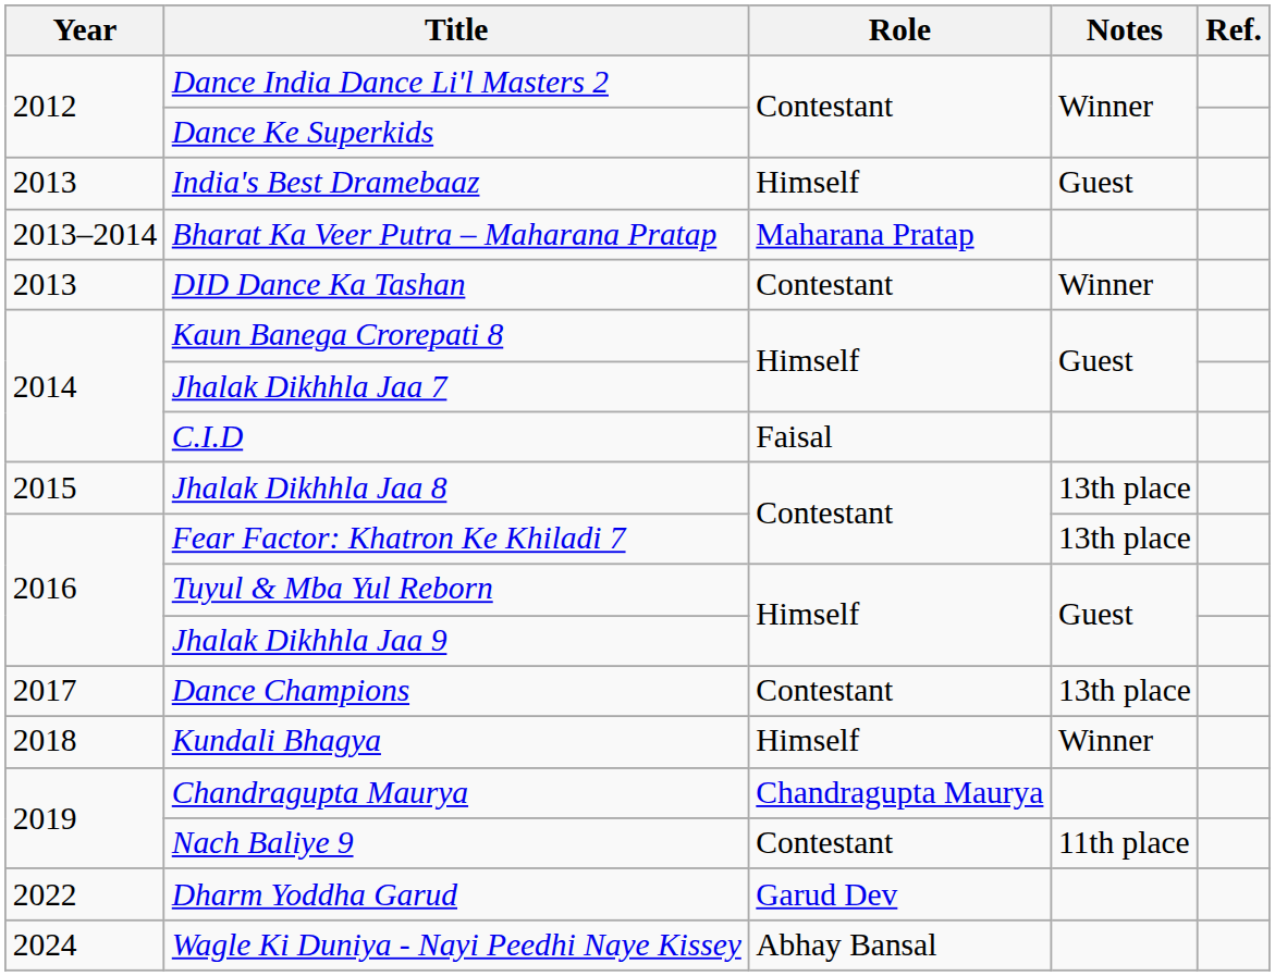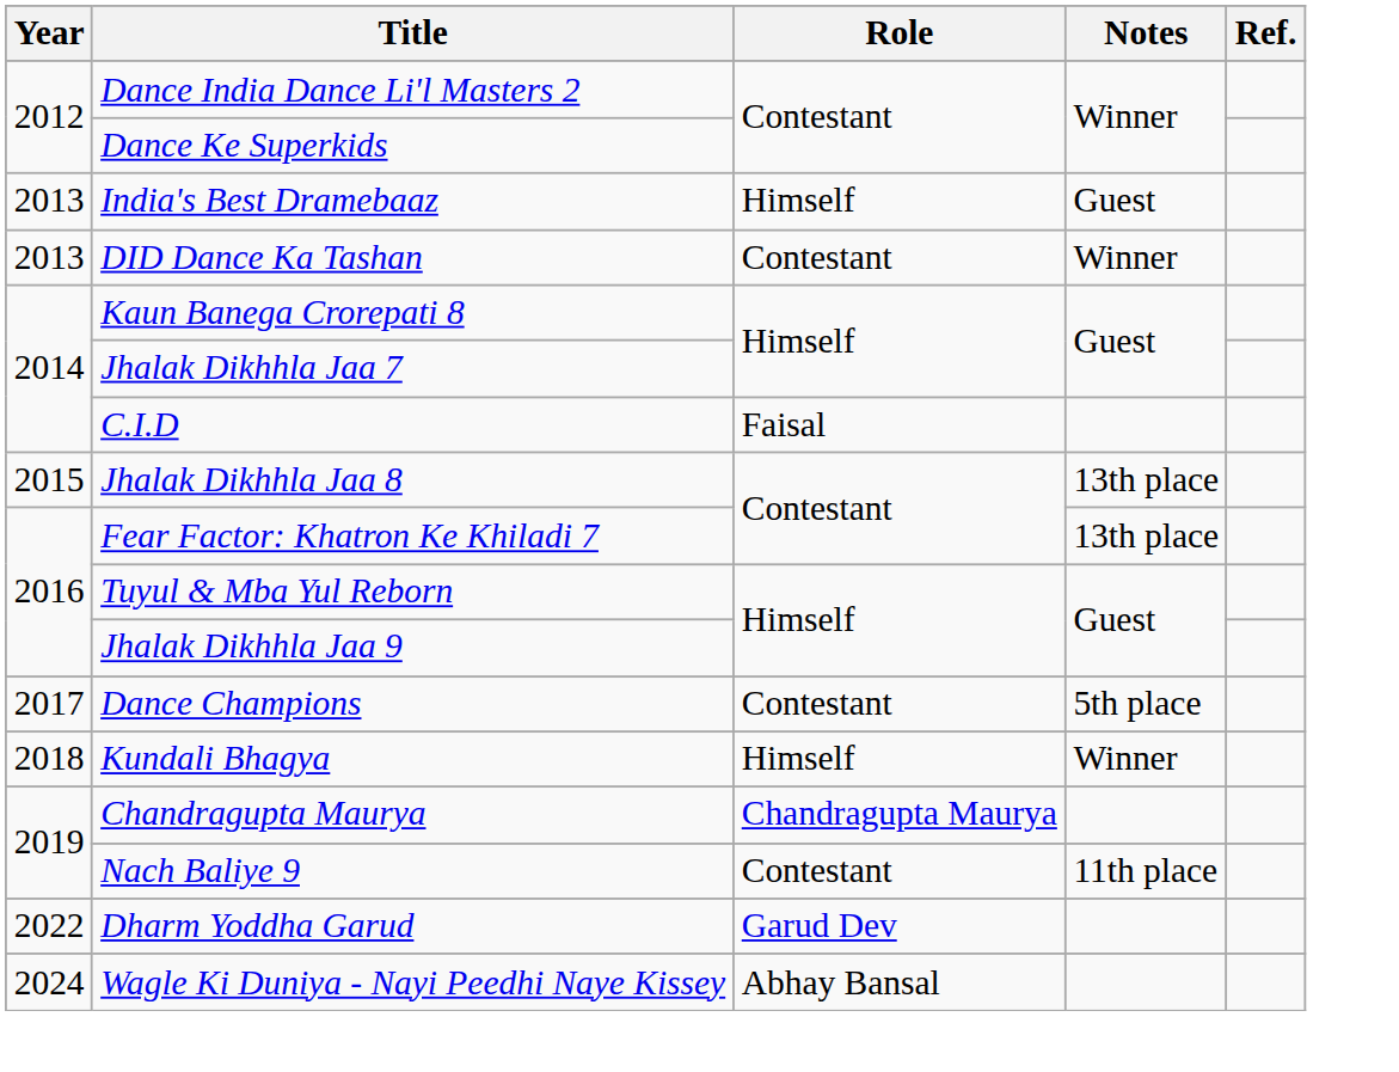 <table class="wikitable">
 <tr>
 <th>Year</th>
 <th>Title</th>
 <th>Role</th>
 <th>Notes</th>
 <th>Ref.</th>
 </tr>
 <tr>
 <td rowspan="2">2012</td>
 <td><em><a href='#'>Dance India Dance Li'l Masters 2</a></em></td>
 <td rowspan="2">Contestant</td>
 <td rowspan="2">Winner</td>
 <td></td>
 </tr>
 <tr>
 <td><em><a href='#'>Dance Ke Superkids</a></em></td>
 <td></td>
 </tr>
 <tr>
 <td>2013</td>
 <td><em><a href='#'>India's Best Dramebaaz</a></em></td>
 <td>Himself</td>
 <td>Guest</td>
-<td></td>
-</tr>
-<tr>
-<td>2013–2014</td>
-<td><em><a href='#'>Bharat Ka Veer Putra – Maharana Pratap</a></em></td>
-<td><a href='#'>Maharana Pratap</a></td>
-<td></td>
 <td></td>
 </tr>
 <tr>
 <td>2013</td>
 <td><em><a href='#'>DID Dance Ka Tashan</a></em></td>
 <td>Contestant</td>
 <td>Winner</td>
 <td></td>
 </tr>
 <tr>
 <td rowspan="3">2014</td>
 <td><em><a href='#'>Kaun Banega Crorepati 8</a></em></td>
 <td rowspan="2">Himself</td>
 <td rowspan="2">Guest</td>
 <td></td>
 </tr>
 <tr>
 <td><em><a href='#'>Jhalak Dikhhla Jaa 7</a></em></td>
 <td></td>
 </tr>
 <tr>
 <td><em><a href='#'>C.I.D</a></em></td>
 <td>Faisal</td>
 <td></td>
 <td></td>
 </tr>
 <tr>
 <td>2015</td>
 <td><em><a href='#'>Jhalak Dikhhla Jaa 8</a></em></td>
 <td rowspan="2">Contestant</td>
 <td>13th place</td>
 <td></td>
 </tr>
 <tr>
 <td rowspan="3">2016</td>
 <td><em><a href='#'>Fear Factor: Khatron Ke Khiladi 7</a></em></td>
 <td>13th place</td>
 <td></td>
 </tr>
 <tr>
 <td><em><a href='#'>Tuyul & Mba Yul Reborn</a></em></td>
 <td rowspan="2">Himself</td>
 <td rowspan="2">Guest</td>
 <td></td>
 </tr>
 <tr>
 <td><em><a href='#'>Jhalak Dikhhla Jaa 9</a></em></td>
 <td></td>
 </tr>
 <tr>
 <td>2017</td>
 <td><em><a href='#'>Dance Champions</a></em></td>
 <td>Contestant</td>
-<td>13th place</td>
+<td>5th place</td>
 <td></td>
 </tr>
 <tr>
 <td>2018</td>
 <td><em><a href='#'>Kundali Bhagya</a></em></td>
 <td>Himself</td>
 <td>Winner</td>
 <td></td>
 </tr>
 <tr>
 <td rowspan="2">2019</td>
 <td><em><a href='#'>Chandragupta Maurya</a></em></td>
 <td><a href='#'>Chandragupta Maurya</a></td>
 <td></td>
 <td></td>
 </tr>
 <tr>
 <td><em><a href='#'>Nach Baliye 9</a></em></td>
 <td>Contestant</td>
 <td>11th place</td>
 <td></td>
 </tr>
 <tr>
 <td>2022</td>
 <td><em><a href='#'>Dharm Yoddha Garud</a></em></td>
 <td><a href='#'>Garud Dev</a></td>
 <td></td>
 <td></td>
 </tr>
 <tr>
 <td>2024</td>
 <td><em><a href='#'>Wagle Ki Duniya - Nayi Peedhi Naye Kissey</a></em></td>
 <td>Abhay Bansal</td>
 <td></td>
 <td></td>
 </tr>
 </table>
